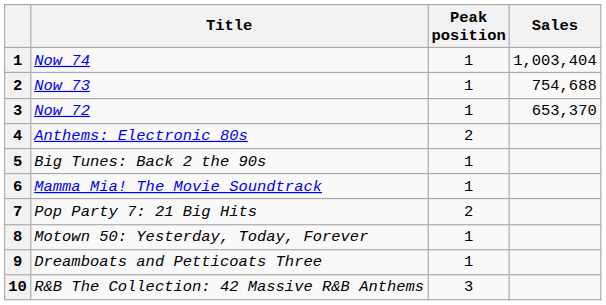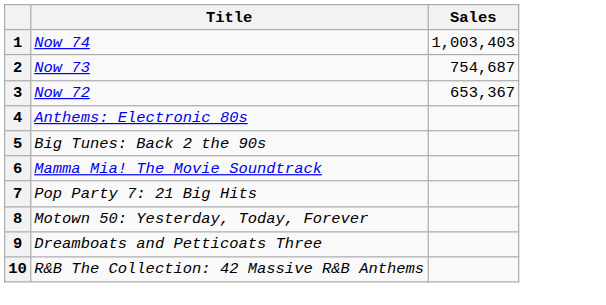 <table class="wikitable sortable plainrowheaders">
 <tr>
 <th scope=col></th>
 <th scope=col>Title</th>
-<th scope=col>Peak<br>position</th>
 <th scope=col>Sales</th>
 </tr>
 <tr>
 <th scope=row style="text-align:center;">1</th>
 <td><em><a href='#'>Now 74</a></em></td>
-<td align="center">1</td>
-<td align="right">1,003,404</td>
+<td align="right">1,003,403</td>
 </tr>
 <tr>
 <th scope=row style="text-align:center;">2</th>
 <td><em><a href='#'>Now 73</a></em></td>
-<td align="center">1</td>
-<td align="right">754,688</td>
+<td align="right">754,687</td>
 </tr>
 <tr>
 <th scope=row style="text-align:center;">3</th>
 <td><em><a href='#'>Now 72</a></em></td>
-<td align="center">1</td>
-<td align="right">653,370</td>
+<td align="right">653,367</td>
 </tr>
 <tr>
 <th scope=row style="text-align:center;">4</th>
 <td><em><a href='#'>Anthems: Electronic 80s</a></em></td>
-<td align="center">2</td>
 <td align="right"></td>
 </tr>
 <tr>
 <th scope=row style="text-align:center;">5</th>
 <td><em>Big Tunes: Back 2 the 90s</em></td>
-<td align="center">1</td>
 <td align="right"></td>
 </tr>
 <tr>
 <th scope=row style="text-align:center;">6</th>
 <td><em><a href='#'>Mamma Mia! The Movie Soundtrack</a></em></td>
-<td align="center">1</td>
 <td align="right"></td>
 </tr>
 <tr>
 <th scope=row style="text-align:center;">7</th>
 <td><em>Pop Party 7: 21 Big Hits</em></td>
-<td align="center">2</td>
 <td align="right"></td>
 </tr>
 <tr>
 <th scope=row style="text-align:center;">8</th>
 <td><em>Motown 50: Yesterday, Today, Forever</em></td>
-<td align="center">1</td>
 <td align="right"></td>
 </tr>
 <tr>
 <th scope=row style="text-align:center;">9</th>
 <td><em>Dreamboats and Petticoats Three</em></td>
-<td align="center">1</td>
 <td align="right"></td>
 </tr>
 <tr>
 <th scope=row style="text-align:center;">10</th>
 <td><em>R&B The Collection: 42 Massive R&B Anthems</em></td>
-<td align="center">3</td>
 <td align="right"></td>
 </tr>
 </table>
